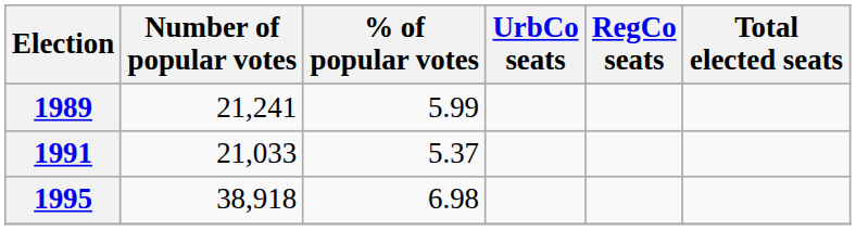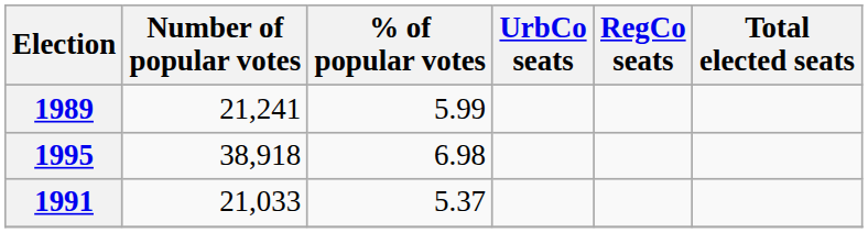 <table class="wikitable" style="text-align: right;">
 <tr align=center>
 <th>Election</th>
 <th>Number of<br>popular votes</th>
 <th>% of<br>popular votes</th>
 <th><a href='#'>UrbCo</a><br>seats</th>
 <th><a href='#'>RegCo</a><br>seats</th>
 <th>Total<br>elected seats</th>
 </tr>
 <tr>
 <th><a href='#'>1989</a></th>
 <td>21,241</td>
 <td>5.99</td>
 <td></td>
 <td></td>
 <td></td>
 </tr>
 <tr>
+<th><a href='#'>1995</a></th>
+<td>38,918</td>
+<td>6.98</td>
+<td></td>
+<td></td>
+<td></td>
+</tr>
+<tr>
 <th><a href='#'>1991</a></th>
 <td>21,033</td>
 <td>5.37</td>
 <td></td>
 <td></td>
 <td></td>
 </tr>
 <tr>
-<th><a href='#'>1995</a></th>
-<td>38,918</td>
-<td>6.98</td>
-<td></td>
-<td></td>
-<td></td>
-</tr>
-<tr>
 </tr>
 </table>
